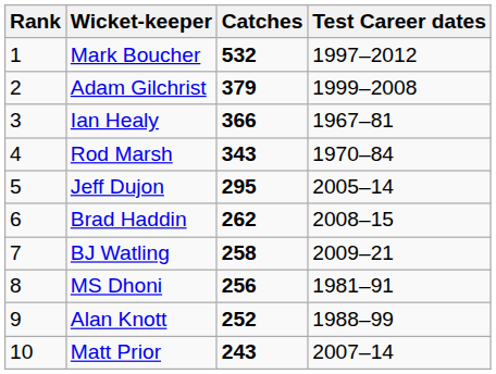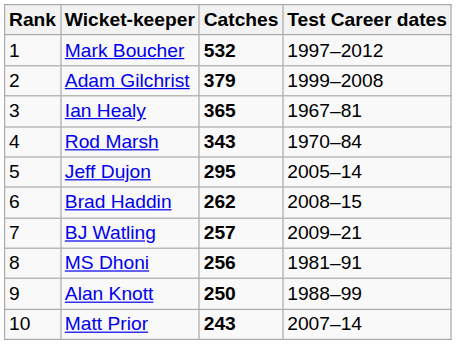 <table class="sortable wikitable">
 <tr>
 <th>Rank</th>
 <th>Wicket-keeper</th>
 <th>Catches</th>
 <th>Test Career dates</th>
 </tr>
 <tr>
 <td>1</td>
 <td> <a href='#'>Mark Boucher</a></td>
 <td><strong>532</strong></td>
 <td>1997–2012</td>
 </tr>
 <tr>
 <td>2</td>
 <td> <a href='#'>Adam Gilchrist</a></td>
 <td><strong>379</strong></td>
 <td>1999–2008</td>
 </tr>
 <tr>
 <td>3</td>
 <td> <a href='#'>Ian Healy</a></td>
-<td><strong>366</strong></td>
+<td><strong>365</strong></td>
 <td>1967–81</td>
 </tr>
 <tr>
 <td>4</td>
 <td> <a href='#'>Rod Marsh</a></td>
 <td><strong>343</strong></td>
 <td>1970–84</td>
 </tr>
 <tr>
 <td>5</td>
 <td> <a href='#'>Jeff Dujon</a></td>
 <td><strong>295</strong></td>
 <td>2005–14</td>
 </tr>
 <tr>
 <td>6</td>
 <td> <a href='#'>Brad Haddin</a></td>
 <td><strong>262</strong></td>
 <td>2008–15</td>
 </tr>
 <tr>
 <td>7</td>
 <td> <a href='#'>BJ Watling</a></td>
-<td><strong>258</strong></td>
+<td><strong>257</strong></td>
 <td>2009–21</td>
 </tr>
 <tr>
 <td>8</td>
 <td> <a href='#'>MS Dhoni</a></td>
 <td><strong>256</strong></td>
 <td>1981–91</td>
 </tr>
 <tr>
 <td>9</td>
 <td> <a href='#'>Alan Knott</a></td>
-<td><strong>252</strong></td>
+<td><strong>250</strong></td>
 <td>1988–99</td>
 </tr>
 <tr>
 <td>10</td>
 <td> <a href='#'>Matt Prior</a></td>
 <td><strong>243</strong></td>
 <td>2007–14</td>
 </tr>
 </table>
